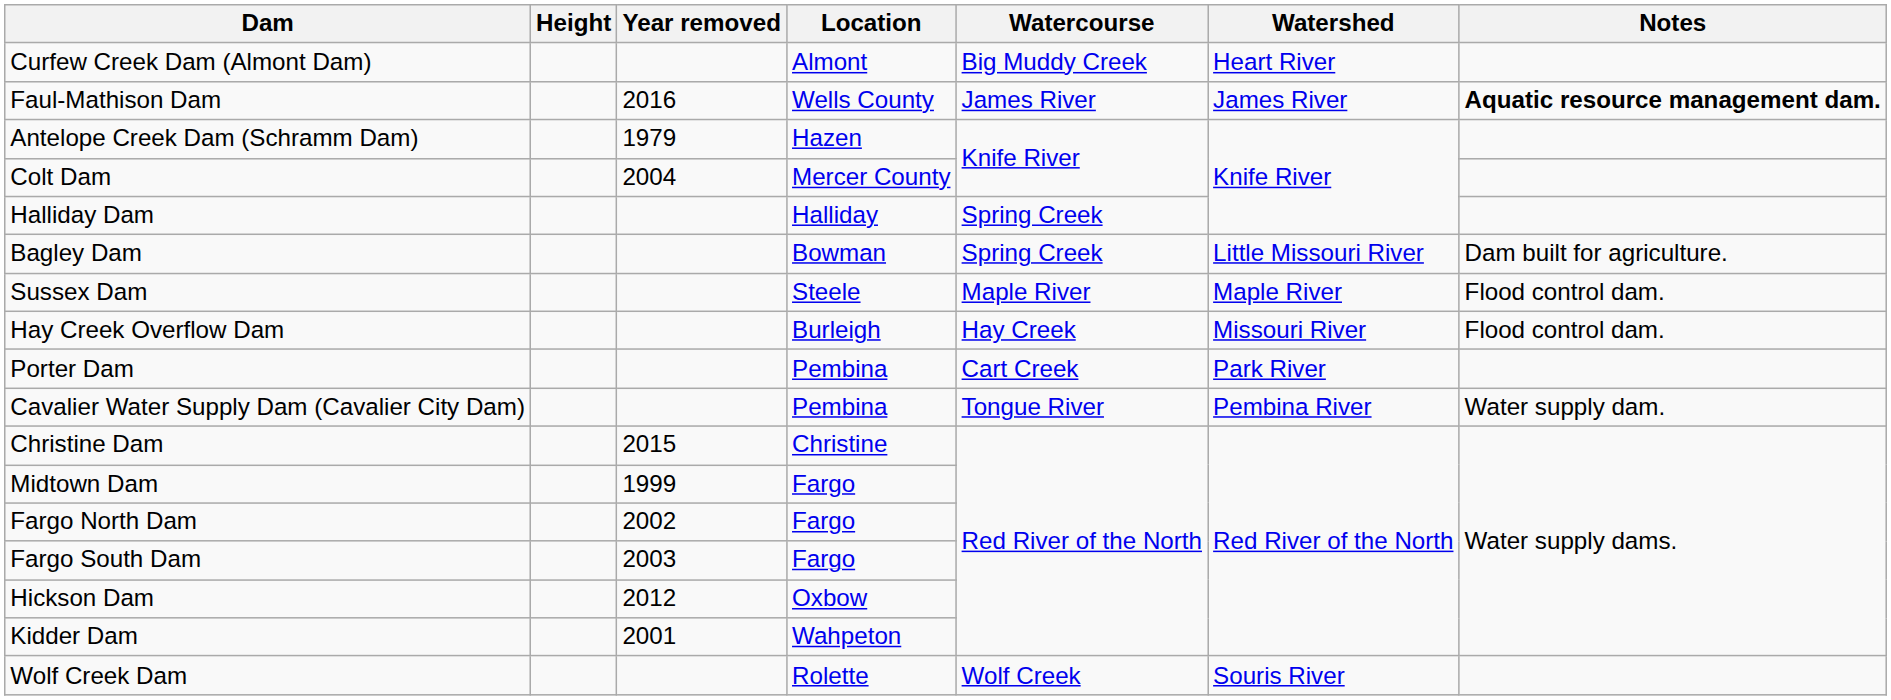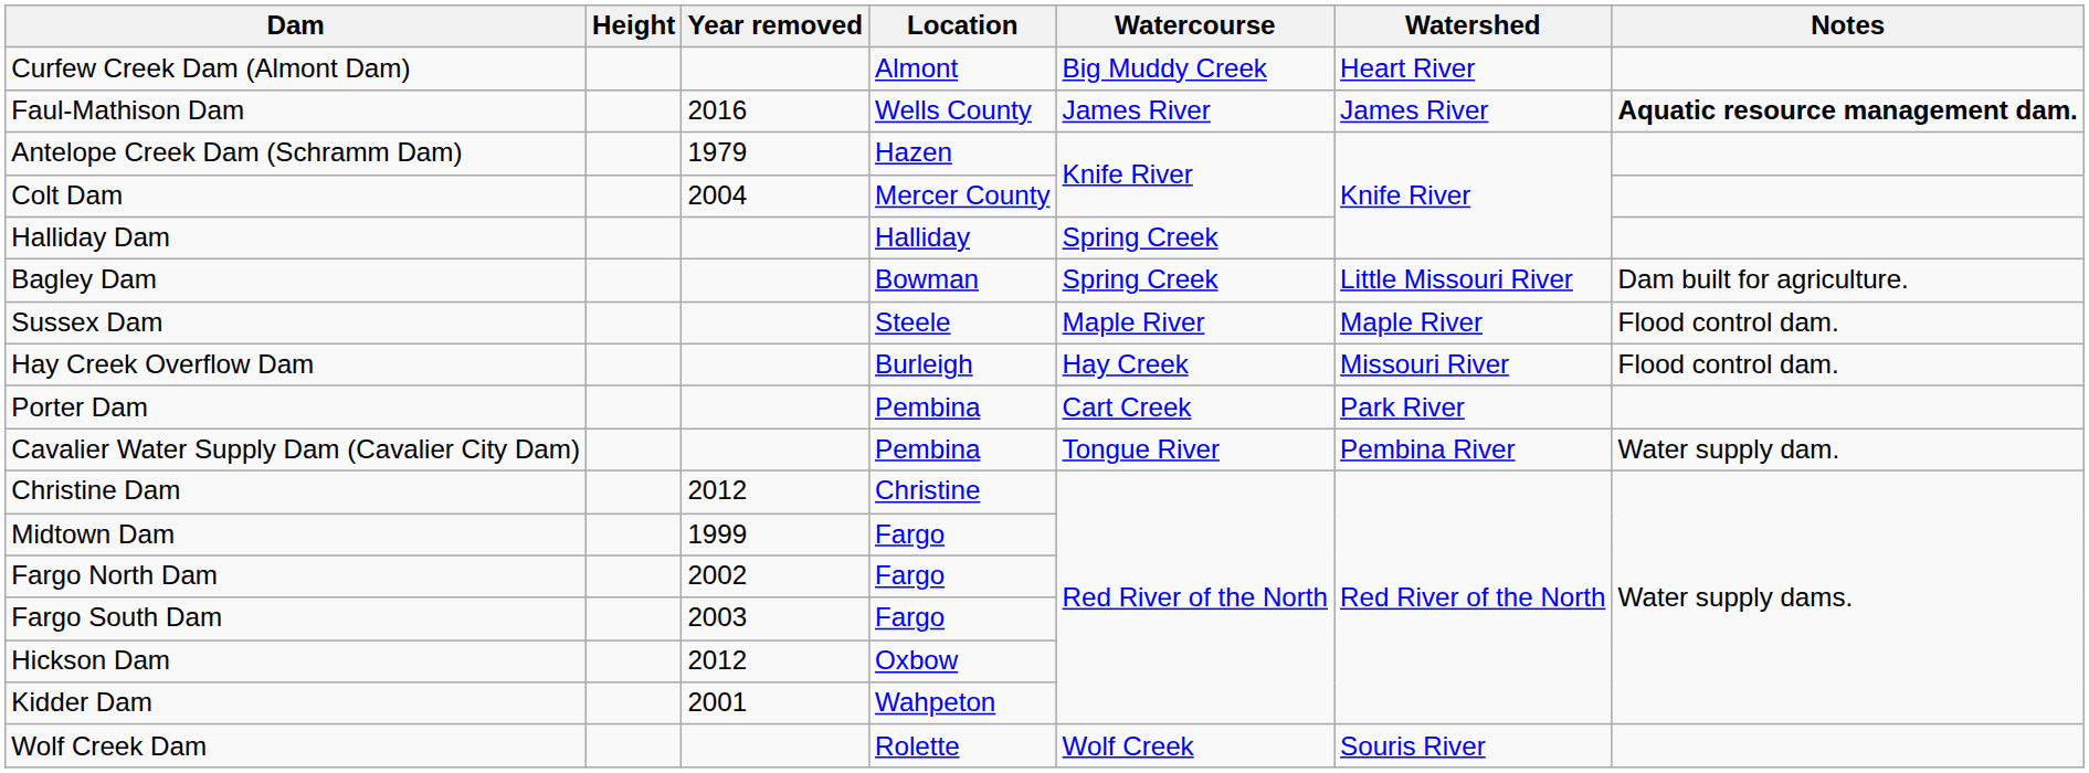 <table class="wikitable sortable">
 <tr>
 <th>Dam</th>
 <th>Height</th>
 <th>Year removed</th>
 <th>Location</th>
 <th>Watercourse</th>
 <th>Watershed</th>
 <th>Notes</th>
 </tr>
 <tr>
 <td>Curfew Creek Dam (Almont Dam)</td>
 <td></td>
 <td></td>
 <td><a href='#'>Almont</a><br></td>
 <td><a href='#'>Big Muddy Creek</a></td>
 <td><a href='#'>Heart River</a></td>
 <td></td>
 </tr>
 <tr>
 <td>Faul-Mathison Dam</td>
 <td></td>
 <td>2016</td>
 <td><a href='#'>Wells County</a><br></td>
 <td><a href='#'>James River</a></td>
 <td><a href='#'>James River</a></td>
 <td><strong>Aquatic resource management dam.</strong></td>
 </tr>
 <tr>
 <td>Antelope Creek Dam (Schramm Dam)</td>
 <td></td>
 <td>1979</td>
 <td><a href='#'>Hazen</a><br></td>
 <td rowspan=2><a href='#'>Knife River</a></td>
 <td rowspan=3><a href='#'>Knife River</a></td>
 <td></td>
 </tr>
 <tr>
 <td>Colt Dam</td>
 <td></td>
 <td>2004</td>
 <td><a href='#'>Mercer County</a></td>
 <td></td>
 </tr>
 <tr>
 <td>Halliday Dam</td>
 <td></td>
 <td></td>
 <td><a href='#'>Halliday</a><br></td>
 <td><a href='#'>Spring Creek</a></td>
 <td></td>
 </tr>
 <tr>
 <td>Bagley Dam</td>
 <td></td>
 <td></td>
 <td><a href='#'>Bowman</a><br></td>
 <td><a href='#'>Spring Creek</a></td>
 <td><a href='#'>Little Missouri River</a></td>
 <td>Dam built for agriculture.</td>
 </tr>
 <tr>
 <td>Sussex Dam</td>
 <td></td>
 <td></td>
 <td><a href='#'>Steele</a><br></td>
 <td><a href='#'>Maple River</a></td>
 <td><a href='#'>Maple River</a></td>
 <td>Flood control dam.</td>
 </tr>
 <tr>
 <td>Hay Creek Overflow Dam</td>
 <td></td>
 <td></td>
 <td><a href='#'>Burleigh</a><br></td>
 <td><a href='#'>Hay Creek</a></td>
 <td><a href='#'>Missouri River</a></td>
 <td>Flood control dam.</td>
 </tr>
 <tr>
 <td>Porter Dam</td>
 <td></td>
 <td></td>
 <td><a href='#'>Pembina</a><br></td>
 <td><a href='#'>Cart Creek</a></td>
 <td><a href='#'>Park River</a></td>
 <td></td>
 </tr>
 <tr>
 <td>Cavalier Water Supply Dam (Cavalier City Dam)</td>
 <td></td>
 <td></td>
 <td><a href='#'>Pembina</a><br></td>
 <td><a href='#'>Tongue River</a></td>
 <td><a href='#'>Pembina River</a></td>
 <td>Water supply dam.</td>
 </tr>
 <tr>
 <td>Christine Dam</td>
 <td></td>
-<td>2015</td>
+<td>2012</td>
 <td><a href='#'>Christine</a><br></td>
 <td rowspan=6><a href='#'>Red River of the North</a></td>
 <td rowspan=6><a href='#'>Red River of the North</a></td>
 <td rowspan=6>Water supply dams.</td>
 </tr>
 <tr>
 <td>Midtown Dam</td>
 <td></td>
 <td>1999</td>
 <td><a href='#'>Fargo</a><br></td>
 </tr>
 <tr>
 <td>Fargo North Dam</td>
 <td></td>
 <td>2002</td>
 <td><a href='#'>Fargo</a><br></td>
 </tr>
 <tr>
 <td>Fargo South Dam</td>
 <td></td>
 <td>2003</td>
 <td><a href='#'>Fargo</a><br></td>
 </tr>
 <tr>
 <td>Hickson Dam</td>
 <td></td>
 <td>2012</td>
 <td><a href='#'>Oxbow</a><br></td>
 </tr>
 <tr>
 <td>Kidder Dam</td>
 <td></td>
 <td>2001</td>
 <td><a href='#'>Wahpeton</a><br></td>
 </tr>
 <tr>
 <td>Wolf Creek Dam</td>
 <td></td>
 <td></td>
 <td><a href='#'>Rolette</a><br></td>
 <td><a href='#'>Wolf Creek</a></td>
 <td><a href='#'>Souris River</a></td>
 <td></td>
 </tr>
 </table>
